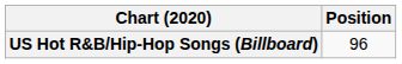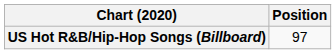 <table class="wikitable plainrowheaders" style="text-align:center">
 <tr>
 <th scope="col">Chart (2020)</th>
 <th scope="col">Position</th>
 </tr>
 <tr>
 <th scope="row">US Hot R&B/Hip-Hop Songs (<em>Billboard</em>)</th>
-<td>96</td>
+<td>97</td>
 </tr>
 </table>
